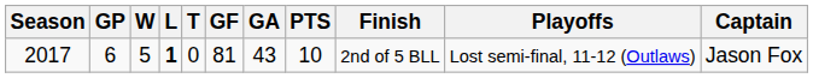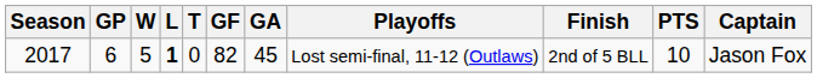 <table class="wikitable" style="text-align:center">
 <tr>
 <th>Season</th>
 <th>GP</th>
 <th>W</th>
 <th>L</th>
 <th>T</th>
 <th>GF</th>
 <th>GA</th>
+<th>Playoffs</th>
+<th>Finish</th>
 <th>PTS</th>
-<th>Finish</th>
-<th>Playoffs</th>
 <th>Captain</th>
 </tr>
 <tr>
 <td>2017</td>
 <td>6</td>
 <td>5</td>
 <td><strong>1</strong></td>
 <td>0</td>
-<td>81</td>
-<td>43</td>
+<td>82</td>
+<td>45</td>
+<td><small>Lost semi-final, 11-12 (<a href='#'>Outlaws</a>)</small></td>
+<td><small>2nd of 5 BLL</small></td>
 <td>10</td>
-<td><small>2nd of 5 BLL</small></td>
-<td><small>Lost semi-final, 11-12 (<a href='#'>Outlaws</a>)</small></td>
 <td>Jason Fox</td>
 </tr>
 </table>
